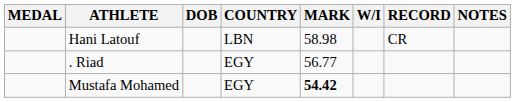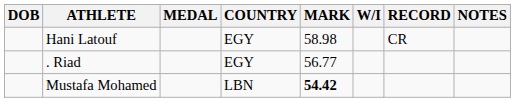 <table class="wikitable">
 <tr>
+<th>DOB</th>
+<th>ATHLETE</th>
 <th>MEDAL</th>
-<th>ATHLETE</th>
-<th>DOB</th>
 <th>COUNTRY</th>
 <th>MARK</th>
 <th>W/I</th>
 <th>RECORD</th>
 <th>NOTES</th>
 </tr>
 <tr>
 <td></td>
 <td>Hani Latouf</td>
 <td></td>
-<td>LBN</td>
+<td>EGY</td>
 <td>58.98</td>
 <td></td>
 <td>CR</td>
 <td></td>
 </tr>
 <tr>
 <td></td>
 <td>. Riad</td>
 <td></td>
 <td>EGY</td>
 <td>56.77</td>
 <td></td>
 <td></td>
 <td></td>
 </tr>
 <tr>
 <td></td>
 <td>Mustafa Mohamed</td>
 <td></td>
-<td>EGY</td>
+<td>LBN</td>
 <td><strong>54.42</strong></td>
 <td></td>
 <td></td>
 <td></td>
 </tr>
 </table>
